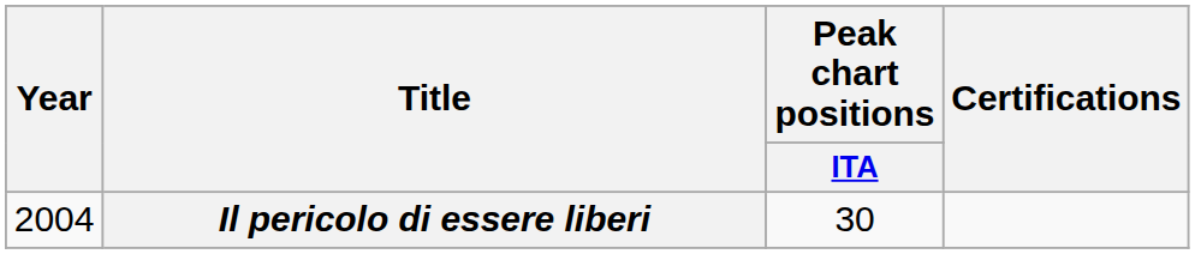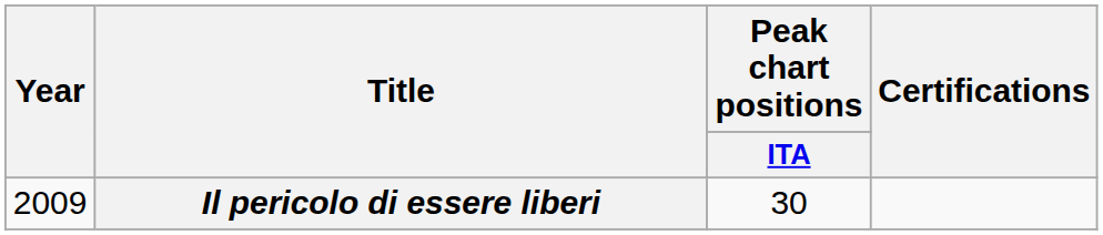 <table class="wikitable plainrowheaders" style="text-align:center;">
 <tr>
 <th scope="col" rowspan="2" style="width:2em;">Year</th>
 <th scope="col" rowspan="2" style="width:18em;">Title</th>
 <th scope="col" colspan="1">Peak chart positions</th>
 <th scope="col" rowspan="2">Certifications</th>
 </tr>
 <tr>
 <th scope="col" style="width:3em;font-size:85%;"><a href='#'>ITA</a><br></th>
 </tr>
 <tr>
-<td>2004</td>
+<td>2009</td>
 <th scope="row"><em>Il pericolo di essere liberi</em></th>
 <td>30<br></td>
 <td></td>
 </tr>
 </table>
